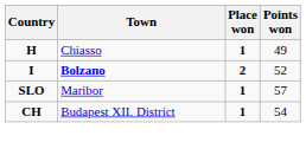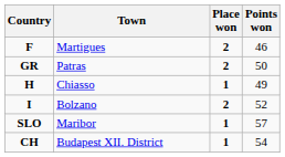 <table class="wikitable" style="text-align;">
 <tr>
 <th width="25">Country</th>
 <th width="200">Town</th>
 <th width="25">Place won</th>
 <th width="25">Points won</th>
+</tr>
+<tr>
+<td align="center"><strong>F</strong></td>
+<td align="left"><a href='#'>Martigues</a></td>
+<td align="center"><strong>2</strong></td>
+<td align="center">46</td>
+</tr>
+<tr>
+<td align="center"><strong>GR</strong></td>
+<td align="left"><a href='#'>Patras</a></td>
+<td align="center"><strong>2</strong></td>
+<td align="center">50</td>
 </tr>
 <tr>
 <td align="center"><strong>H</strong></td>
 <td align="left"><a href='#'>Chiasso</a></td>
 <td align="center"><strong>1</strong></td>
 <td align="center">49</td>
 </tr>
 <tr>
 <td align="center"><strong>I</strong></td>
-<td align="left"><strong><a href='#'>Bolzano</a></strong></td>
+<td align="left"><a href='#'>Bolzano</a></td>
 <td align="center"><strong>2</strong></td>
 <td align="center">52</td>
 </tr>
 <tr>
 <td align="center"><strong>SLO</strong></td>
 <td align="left"><a href='#'>Maribor</a></td>
 <td align="center"><strong>1</strong></td>
 <td align="center">57</td>
 </tr>
 <tr>
 <td align="center"><strong>CH</strong></td>
 <td align="left"><a href='#'>Budapest XII. District</a></td>
 <td align="center"><strong>1</strong></td>
 <td align="center">54</td>
 </tr>
 </table>
